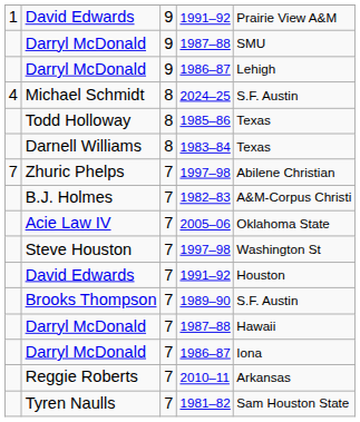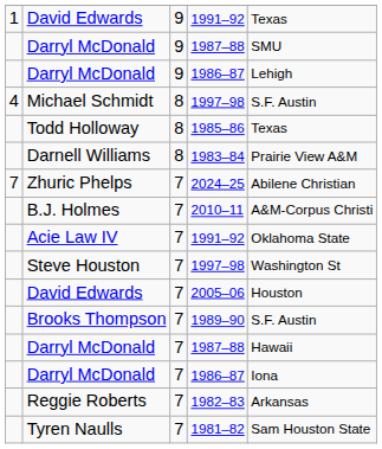 <table class="wikitable">
 <tr>
 </tr>
 <tr>
 <td>1</td>
 <td><a href='#'>David Edwards</a></td>
 <td>9</td>
 <td style="font-size:80%;"><a href='#'>1991–92</a></td>
-<td style="font-size:80%;">Prairie View A&M</td>
+<td style="font-size:80%;">Texas</td>
 </tr>
 <tr>
 <td></td>
 <td><a href='#'>Darryl McDonald</a></td>
 <td>9</td>
 <td style="font-size:80%;"><a href='#'>1987–88</a></td>
 <td style="font-size:80%;">SMU</td>
 </tr>
 <tr>
 <td></td>
 <td><a href='#'>Darryl McDonald</a></td>
 <td>9</td>
 <td style="font-size:80%;"><a href='#'>1986–87</a></td>
 <td style="font-size:80%;">Lehigh</td>
 </tr>
 <tr>
 <td>4</td>
 <td>Michael Schmidt</td>
 <td>8</td>
-<td style="font-size:80%;"><a href='#'>2024–25</a></td>
+<td style="font-size:80%;"><a href='#'>1997–98</a></td>
 <td style="font-size:80%;">S.F. Austin</td>
 </tr>
 <tr>
 <td></td>
 <td>Todd Holloway</td>
 <td>8</td>
 <td style="font-size:80%;"><a href='#'>1985–86</a></td>
 <td style="font-size:80%;">Texas</td>
 </tr>
 <tr>
 <td></td>
 <td>Darnell Williams</td>
 <td>8</td>
 <td style="font-size:80%;"><a href='#'>1983–84</a></td>
-<td style="font-size:80%;">Texas</td>
+<td style="font-size:80%;">Prairie View A&M</td>
 </tr>
 <tr>
 <td>7</td>
 <td>Zhuric Phelps</td>
 <td>7</td>
-<td style="font-size:80%;"><a href='#'>1997–98</a></td>
+<td style="font-size:80%;"><a href='#'>2024–25</a></td>
 <td style="font-size:80%;">Abilene Christian</td>
 </tr>
 <tr>
 <td></td>
 <td>B.J. Holmes</td>
 <td>7</td>
-<td style="font-size:80%;"><a href='#'>1982–83</a></td>
+<td style="font-size:80%;"><a href='#'>2010–11</a></td>
 <td style="font-size:80%;">A&M-Corpus Christi</td>
 </tr>
 <tr>
 <td></td>
 <td><a href='#'>Acie Law IV</a></td>
 <td>7</td>
-<td style="font-size:80%;"><a href='#'>2005–06</a></td>
+<td style="font-size:80%;"><a href='#'>1991–92</a></td>
 <td style="font-size:80%;">Oklahoma State</td>
 </tr>
 <tr>
 <td></td>
 <td>Steve Houston</td>
 <td>7</td>
 <td style="font-size:80%;"><a href='#'>1997–98</a></td>
 <td style="font-size:80%;">Washington St</td>
 </tr>
 <tr>
 <td></td>
 <td><a href='#'>David Edwards</a></td>
 <td>7</td>
-<td style="font-size:80%;"><a href='#'>1991–92</a></td>
+<td style="font-size:80%;"><a href='#'>2005–06</a></td>
 <td style="font-size:80%;">Houston</td>
 </tr>
 <tr>
 <td></td>
 <td><a href='#'>Brooks Thompson</a></td>
 <td>7</td>
 <td style="font-size:80%;"><a href='#'>1989–90</a></td>
 <td style="font-size:80%;">S.F. Austin</td>
 </tr>
 <tr>
 <td></td>
 <td><a href='#'>Darryl McDonald</a></td>
 <td>7</td>
 <td style="font-size:80%;"><a href='#'>1987–88</a></td>
 <td style="font-size:80%;">Hawaii</td>
 </tr>
 <tr>
 <td></td>
 <td><a href='#'>Darryl McDonald</a></td>
 <td>7</td>
 <td style="font-size:80%;"><a href='#'>1986–87</a></td>
 <td style="font-size:80%;">Iona</td>
 </tr>
 <tr>
 <td></td>
 <td>Reggie Roberts</td>
 <td>7</td>
-<td style="font-size:80%;"><a href='#'>2010–11</a></td>
+<td style="font-size:80%;"><a href='#'>1982–83</a></td>
 <td style="font-size:80%;">Arkansas</td>
 </tr>
 <tr>
 <td></td>
 <td>Tyren Naulls</td>
 <td>7</td>
 <td style="font-size:80%;"><a href='#'>1981–82</a></td>
 <td style="font-size:80%;">Sam Houston State</td>
 </tr>
 </table>
